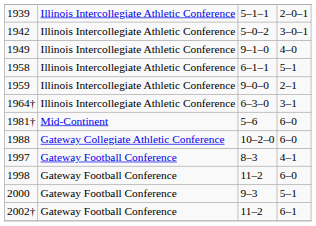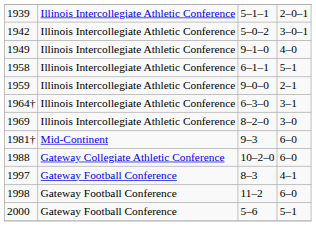 <table class="wikitable">
 <tr>
 </tr>
 <tr>
 <td>1939</td>
 <td><a href='#'>Illinois Intercollegiate Athletic Conference</a></td>
 <td>5–1–1</td>
 <td>2–0–1</td>
 </tr>
 <tr>
 <td>1942</td>
 <td>Illinois Intercollegiate Athletic Conference</td>
 <td>5–0–2</td>
 <td>3–0–1</td>
 </tr>
 <tr>
 <td>1949</td>
 <td>Illinois Intercollegiate Athletic Conference</td>
 <td>9–1–0</td>
 <td>4–0</td>
 </tr>
 <tr>
 <td>1958</td>
 <td>Illinois Intercollegiate Athletic Conference</td>
 <td>6–1–1</td>
 <td>5–1</td>
 </tr>
 <tr>
 <td>1959</td>
 <td>Illinois Intercollegiate Athletic Conference</td>
 <td>9–0–0</td>
 <td>2–1</td>
 </tr>
 <tr>
 <td>1964†</td>
 <td>Illinois Intercollegiate Athletic Conference</td>
 <td>6–3–0</td>
 <td>3–1</td>
 </tr>
 <tr>
+<td>1969</td>
+<td>Illinois Intercollegiate Athletic Conference</td>
+<td>8–2–0</td>
+<td>3–0</td>
+</tr>
+<tr>
 <td>1981†</td>
 <td><a href='#'>Mid-Continent</a></td>
-<td>5–6</td>
+<td>9–3</td>
 <td>6–0</td>
 </tr>
 <tr>
 <td>1988</td>
 <td><a href='#'>Gateway Collegiate Athletic Conference</a></td>
 <td>10–2–0</td>
 <td>6–0</td>
 </tr>
 <tr>
 <td>1997</td>
 <td><a href='#'>Gateway Football Conference</a></td>
 <td>8–3</td>
 <td>4–1</td>
 </tr>
 <tr>
 <td>1998</td>
 <td>Gateway Football Conference</td>
 <td>11–2</td>
 <td>6–0</td>
 </tr>
 <tr>
 <td>2000</td>
 <td>Gateway Football Conference</td>
-<td>9–3</td>
+<td>5–6</td>
 <td>5–1</td>
-</tr>
-<tr>
-<td>2002†</td>
-<td>Gateway Football Conference</td>
-<td>11–2</td>
-<td>6–1</td>
 </tr>
 <tr>
 </tr>
 </table>
